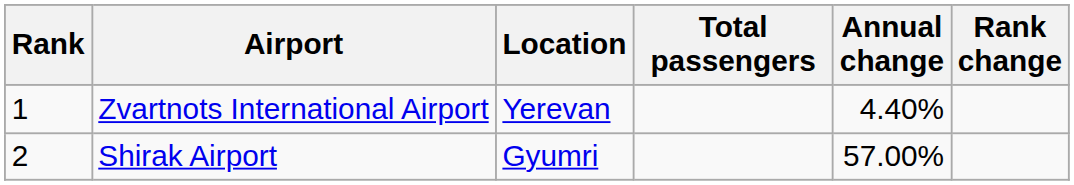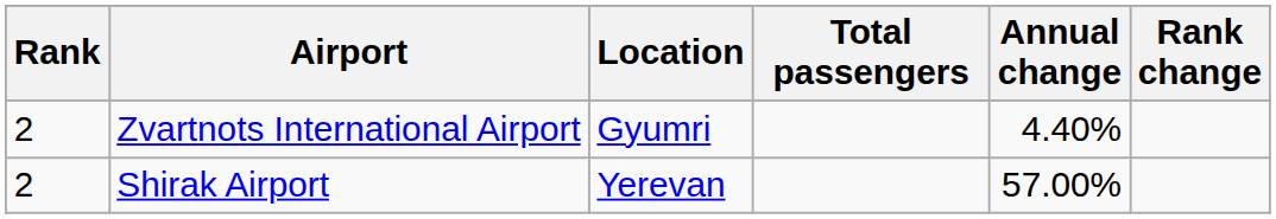 <table class="wikitable">
 <tr>
 <th>Rank</th>
 <th>Airport</th>
 <th>Location</th>
 <th style="width:100px">Total<br>passengers</th>
 <th>Annual<br>change</th>
 <th>Rank<br>change</th>
 </tr>
 <tr>
-<td>1</td>
+<td>2</td>
 <td><a href='#'>Zvartnots International Airport</a></td>
-<td><a href='#'>Yerevan</a></td>
+<td><a href='#'>Gyumri</a></td>
 <td align="right"></td>
 <td align="right">4.40%</td>
 <td align="center"></td>
 </tr>
 <tr>
 <td>2</td>
 <td><a href='#'>Shirak Airport</a></td>
-<td><a href='#'>Gyumri</a></td>
+<td><a href='#'>Yerevan</a></td>
 <td align="right"></td>
 <td align="right">57.00%</td>
 <td align="center"></td>
 </tr>
 </table>
